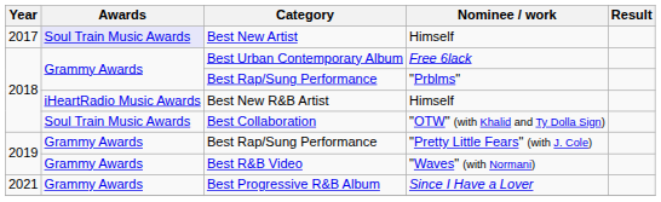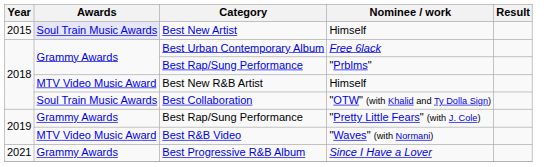 <table class="wikitable">
 <tr>
 <th scope="col">Year</th>
 <th scope="col">Awards</th>
 <th scope="col">Category</th>
 <th scope="col">Nominee / work</th>
 <th scope="col">Result</th>
 </tr>
 <tr>
-<td>2017</td>
+<td>2015</td>
 <td style="background: lavender;"><a href='#'>Soul Train Music Awards</a></td>
 <td><a href='#'>Best New Artist</a></td>
 <td>Himself</td>
 <td></td>
 </tr>
 <tr>
 <td rowspan="4">2018</td>
 <td rowspan="2"><a href='#'>Grammy Awards</a></td>
 <td><a href='#'>Best Urban Contemporary Album</a></td>
 <td><em><a href='#'>Free 6lack</a></em></td>
 <td></td>
 </tr>
 <tr>
 <td><a href='#'>Best Rap/Sung Performance</a></td>
 <td>"<a href='#'>Prblms</a>"</td>
 <td></td>
 </tr>
 <tr>
-<td><a href='#'>iHeartRadio Music Awards</a></td>
+<td><a href='#'>MTV Video Music Award</a></td>
 <td>Best New R&B Artist</td>
 <td>Himself</td>
 <td></td>
 </tr>
 <tr>
 <td><a href='#'>Soul Train Music Awards</a></td>
 <td><a href='#'>Best Collaboration</a></td>
 <td>"<a href='#'>OTW</a>" <small>(with <a href='#'>Khalid</a> and <a href='#'>Ty Dolla Sign</a>)</small></td>
 <td></td>
 </tr>
 <tr>
 <td rowspan="2">2019</td>
 <td><a href='#'>Grammy Awards</a></td>
 <td>Best Rap/Sung Performance</td>
 <td>"<a href='#'>Pretty Little Fears</a>" <small>(with <a href='#'>J. Cole</a>)</small></td>
 <td></td>
 </tr>
 <tr>
-<td><a href='#'>Grammy Awards</a></td>
+<td><a href='#'>MTV Video Music Award</a></td>
 <td><a href='#'>Best R&B Video</a></td>
 <td>"<a href='#'>Waves</a>" <small>(with <a href='#'>Normani</a>)</small></td>
 <td></td>
 </tr>
 <tr>
 <td>2021</td>
 <td><a href='#'>Grammy Awards</a></td>
 <td><a href='#'>Best Progressive R&B Album</a></td>
 <td><em><a href='#'>Since I Have a Lover</a></em></td>
 <td></td>
 </tr>
 <tr>
 </tr>
 </table>
